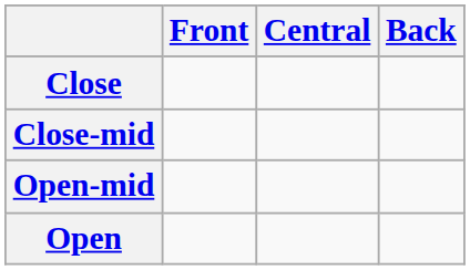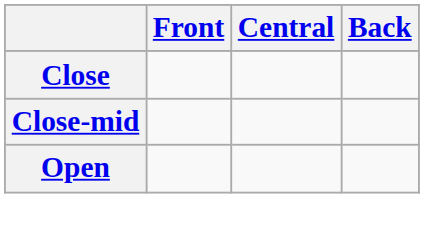 <table class="wikitable" style="text-align:center">
 <tr>
 <th></th>
 <th><a href='#'>Front</a></th>
 <th><a href='#'>Central</a></th>
 <th><a href='#'>Back</a></th>
 </tr>
 <tr align="center">
 <th><a href='#'>Close</a></th>
 <td> </td>
 <td> </td>
 <td> </td>
 </tr>
 <tr>
 <th><a href='#'>Close-mid</a></th>
 <td> </td>
 <td></td>
 <td> </td>
 </tr>
-<tr>
-<th><a href='#'>Open-mid</a></th>
-<td> </td>
-<td> </td>
-<td> </td>
-</tr>
 <tr align="center">
 <th><a href='#'>Open</a></th>
 <td></td>
 <td> </td>
 <td></td>
 </tr>
 </table>
